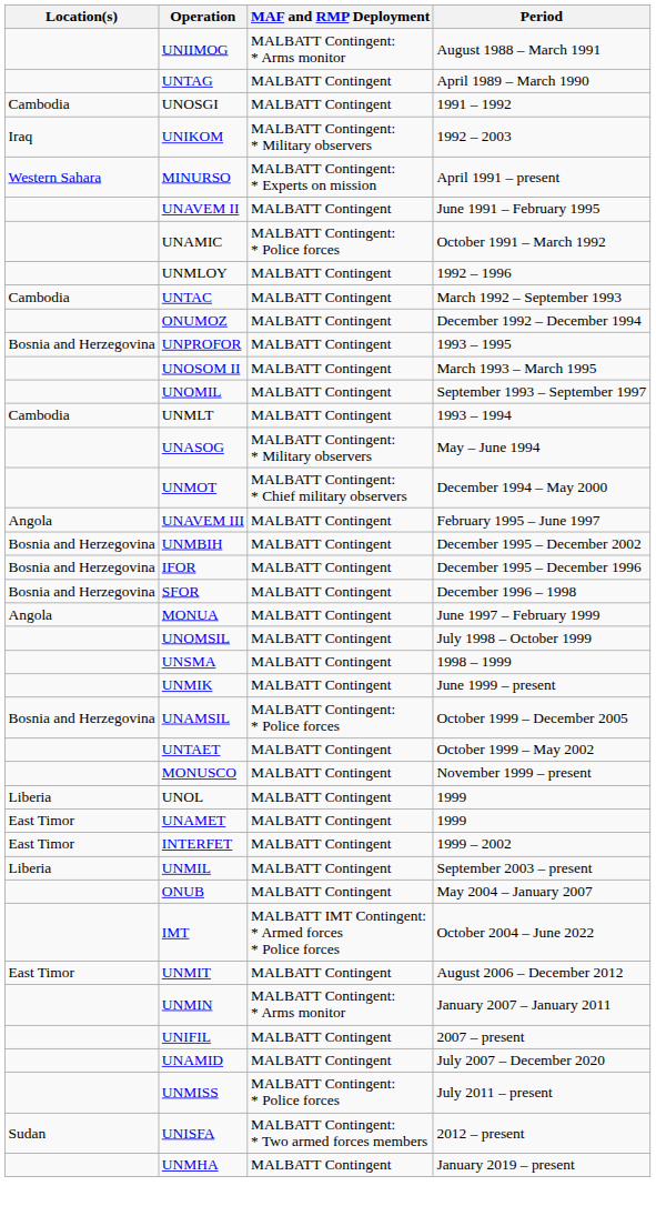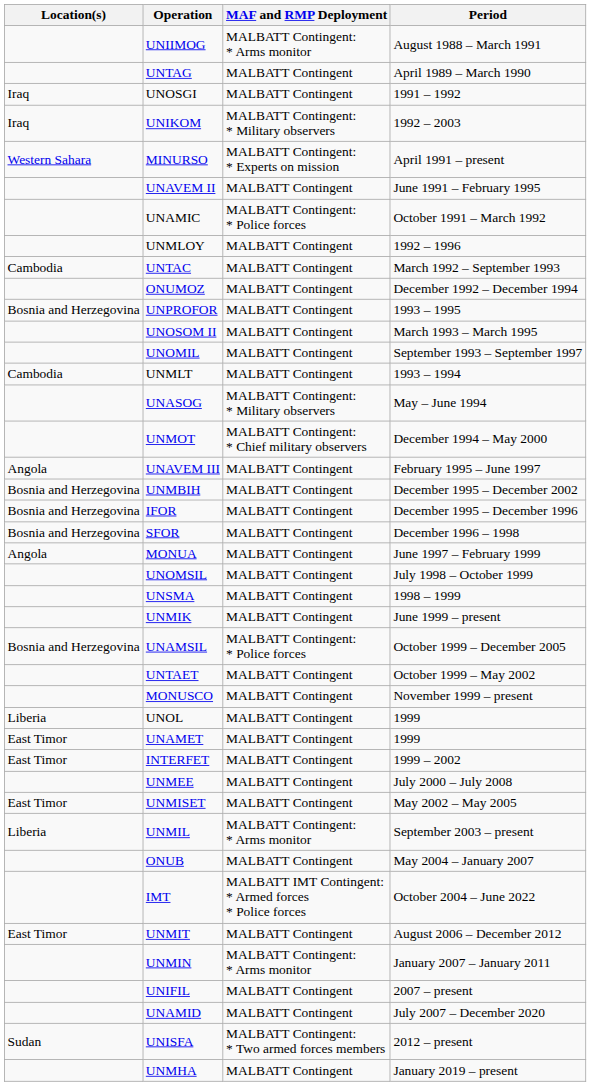 <table class="wikitable sortable">
 <tr>
 <th>Location(s)</th>
 <th>Operation</th>
 <th><a href='#'>MAF</a> and <a href='#'>RMP</a> Deployment</th>
 <th>Period</th>
 </tr>
 <tr>
 <td><br></td>
 <td><a href='#'>UNIIMOG</a></td>
 <td>MALBATT Contingent:<br>* Arms monitor</td>
 <td>August 1988 – March 1991</td>
 </tr>
 <tr>
 <td></td>
 <td><a href='#'>UNTAG</a></td>
 <td>MALBATT Contingent</td>
 <td>April 1989 – March 1990</td>
 </tr>
 <tr>
-<td> Cambodia</td>
+<td> Iraq</td>
 <td>UNOSGI</td>
 <td>MALBATT Contingent</td>
 <td>1991 – 1992</td>
 </tr>
 <tr>
 <td> Iraq<br></td>
 <td><a href='#'>UNIKOM</a></td>
 <td>MALBATT Contingent:<br>* Military observers</td>
 <td>1992 – 2003</td>
 </tr>
 <tr>
 <td> <a href='#'>Western Sahara</a></td>
 <td><a href='#'>MINURSO</a></td>
 <td>MALBATT Contingent:<br>* Experts on mission</td>
 <td>April 1991 – present</td>
 </tr>
 <tr>
 <td></td>
 <td><a href='#'>UNAVEM II</a></td>
 <td>MALBATT Contingent</td>
 <td>June 1991 – February 1995</td>
 </tr>
 <tr>
 <td></td>
 <td>UNAMIC</td>
 <td>MALBATT Contingent:<br>* Police forces</td>
 <td>October 1991 – March 1992</td>
 </tr>
 <tr>
 <td></td>
 <td>UNMLOY</td>
 <td>MALBATT Contingent</td>
 <td>1992 – 1996</td>
 </tr>
 <tr>
 <td> Cambodia</td>
 <td><a href='#'>UNTAC</a></td>
 <td>MALBATT Contingent</td>
 <td>March 1992 – September 1993</td>
 </tr>
 <tr>
 <td></td>
 <td><a href='#'>ONUMOZ</a></td>
 <td>MALBATT Contingent</td>
 <td>December 1992 – December 1994</td>
 </tr>
 <tr>
 <td> Bosnia and Herzegovina</td>
 <td><a href='#'>UNPROFOR</a></td>
 <td>MALBATT Contingent</td>
 <td>1993 – 1995</td>
 </tr>
 <tr>
 <td></td>
 <td><a href='#'>UNOSOM II</a></td>
 <td>MALBATT Contingent</td>
 <td>March 1993 – March 1995</td>
 </tr>
 <tr>
 <td></td>
 <td><a href='#'>UNOMIL</a></td>
 <td>MALBATT Contingent</td>
 <td>September 1993 – September 1997</td>
 </tr>
 <tr>
 <td> Cambodia</td>
 <td>UNMLT</td>
 <td>MALBATT Contingent</td>
 <td>1993 – 1994</td>
 </tr>
 <tr>
 <td></td>
 <td><a href='#'>UNASOG</a></td>
 <td>MALBATT Contingent:<br>* Military observers</td>
 <td>May – June 1994</td>
 </tr>
 <tr>
 <td></td>
 <td><a href='#'>UNMOT</a></td>
 <td>MALBATT Contingent:<br>* Chief military observers</td>
 <td>December 1994 – May 2000</td>
 </tr>
 <tr>
 <td> Angola</td>
 <td><a href='#'>UNAVEM III</a></td>
 <td>MALBATT Contingent</td>
 <td>February 1995 – June 1997</td>
 </tr>
 <tr>
 <td> Bosnia and Herzegovina</td>
 <td><a href='#'>UNMBIH</a></td>
 <td>MALBATT Contingent</td>
 <td>December 1995 – December 2002</td>
 </tr>
 <tr>
 <td> Bosnia and Herzegovina</td>
 <td><a href='#'>IFOR</a></td>
 <td>MALBATT Contingent</td>
 <td>December 1995 – December 1996</td>
 </tr>
 <tr>
 <td> Bosnia and Herzegovina</td>
 <td><a href='#'>SFOR</a></td>
 <td>MALBATT Contingent</td>
 <td>December 1996 – 1998</td>
 </tr>
 <tr>
 <td> Angola</td>
 <td><a href='#'>MONUA</a></td>
 <td>MALBATT Contingent</td>
 <td>June 1997 – February 1999</td>
 </tr>
 <tr>
 <td></td>
 <td><a href='#'>UNOMSIL</a></td>
 <td>MALBATT Contingent</td>
 <td>July 1998 – October 1999</td>
 </tr>
 <tr>
 <td></td>
 <td><a href='#'>UNSMA</a></td>
 <td>MALBATT Contingent</td>
 <td>1998 – 1999</td>
 </tr>
 <tr>
 <td></td>
 <td><a href='#'>UNMIK</a></td>
 <td>MALBATT Contingent</td>
 <td>June 1999 – present</td>
 </tr>
 <tr>
 <td> Bosnia and Herzegovina</td>
 <td><a href='#'>UNAMSIL</a></td>
 <td>MALBATT Contingent:<br>* Police forces</td>
 <td>October 1999 – December 2005</td>
 </tr>
 <tr>
 <td></td>
 <td><a href='#'>UNTAET</a></td>
 <td>MALBATT Contingent</td>
 <td>October 1999 – May 2002</td>
 </tr>
 <tr>
 <td></td>
 <td><a href='#'>MONUSCO</a></td>
 <td>MALBATT Contingent</td>
 <td>November 1999 – present</td>
 </tr>
 <tr>
 <td> Liberia</td>
 <td>UNOL</td>
 <td>MALBATT Contingent</td>
 <td>1999</td>
 </tr>
 <tr>
 <td> East Timor</td>
 <td><a href='#'>UNAMET</a></td>
 <td>MALBATT Contingent</td>
 <td>1999</td>
 </tr>
 <tr>
 <td> East Timor</td>
 <td><a href='#'>INTERFET</a></td>
 <td>MALBATT Contingent</td>
 <td>1999 – 2002</td>
 </tr>
 <tr>
+<td><br></td>
+<td><a href='#'>UNMEE</a></td>
+<td>MALBATT Contingent</td>
+<td>July 2000 – July 2008</td>
+</tr>
+<tr>
+<td> East Timor</td>
+<td><a href='#'>UNMISET</a></td>
+<td>MALBATT Contingent</td>
+<td>May 2002 – May 2005</td>
+</tr>
+<tr>
 <td> Liberia</td>
 <td><a href='#'>UNMIL</a></td>
-<td>MALBATT Contingent</td>
+<td>MALBATT Contingent:<br>* Arms monitor</td>
 <td>September 2003 – present</td>
 </tr>
 <tr>
 <td></td>
 <td><a href='#'>ONUB</a></td>
 <td>MALBATT Contingent</td>
 <td>May 2004 – January 2007</td>
 </tr>
 <tr>
 <td></td>
 <td><a href='#'>IMT</a></td>
 <td>MALBATT IMT Contingent:<br>* Armed forces<br>* Police forces</td>
 <td>October 2004 – June 2022</td>
 </tr>
 <tr>
 <td> East Timor</td>
 <td><a href='#'>UNMIT</a></td>
 <td>MALBATT Contingent</td>
 <td>August 2006 – December 2012</td>
 </tr>
 <tr>
 <td></td>
 <td><a href='#'>UNMIN</a></td>
 <td>MALBATT Contingent:<br>* Arms monitor</td>
 <td>January 2007 – January 2011</td>
 </tr>
 <tr>
 <td></td>
 <td><a href='#'>UNIFIL</a></td>
 <td>MALBATT Contingent</td>
 <td>2007 – present</td>
 </tr>
 <tr>
 <td></td>
 <td><a href='#'>UNAMID</a></td>
 <td>MALBATT Contingent</td>
 <td>July 2007 – December 2020</td>
 </tr>
 <tr>
-<td></td>
-<td><a href='#'>UNMISS</a></td>
-<td>MALBATT Contingent:<br>* Police forces</td>
-<td>July 2011 – present</td>
-</tr>
-<tr>
 <td> Sudan</td>
 <td><a href='#'>UNISFA</a></td>
 <td>MALBATT Contingent:<br>* Two armed forces members</td>
 <td>2012 – present</td>
 </tr>
 <tr>
 <td></td>
 <td><a href='#'>UNMHA</a></td>
 <td>MALBATT Contingent</td>
 <td>January 2019 – present</td>
 </tr>
 </table>
